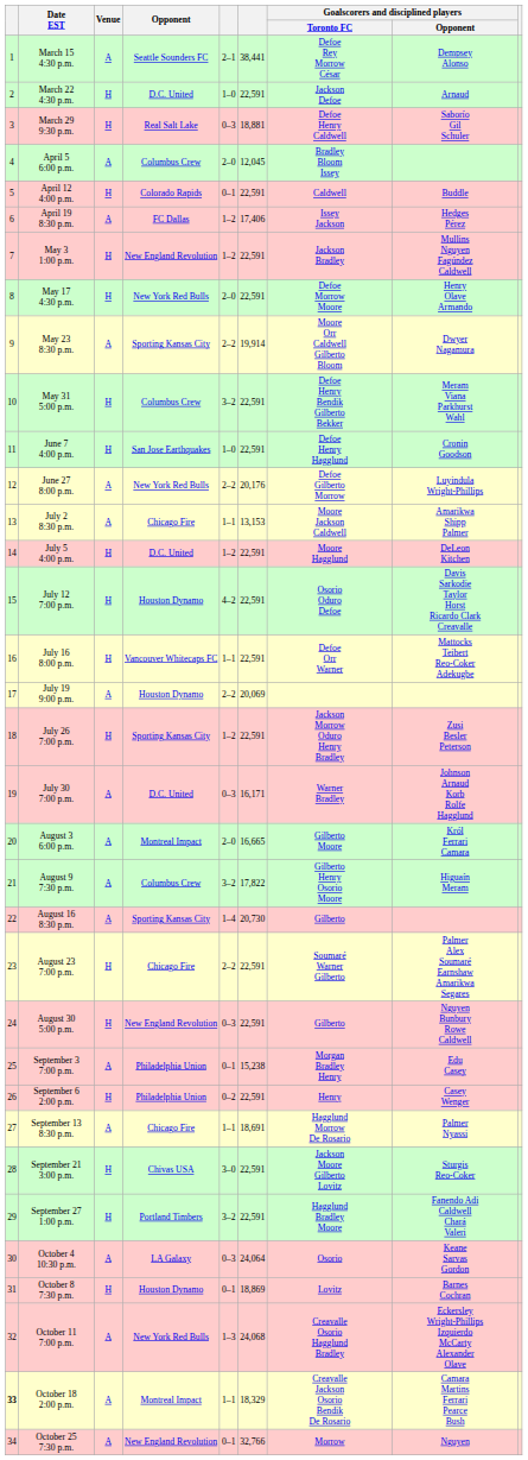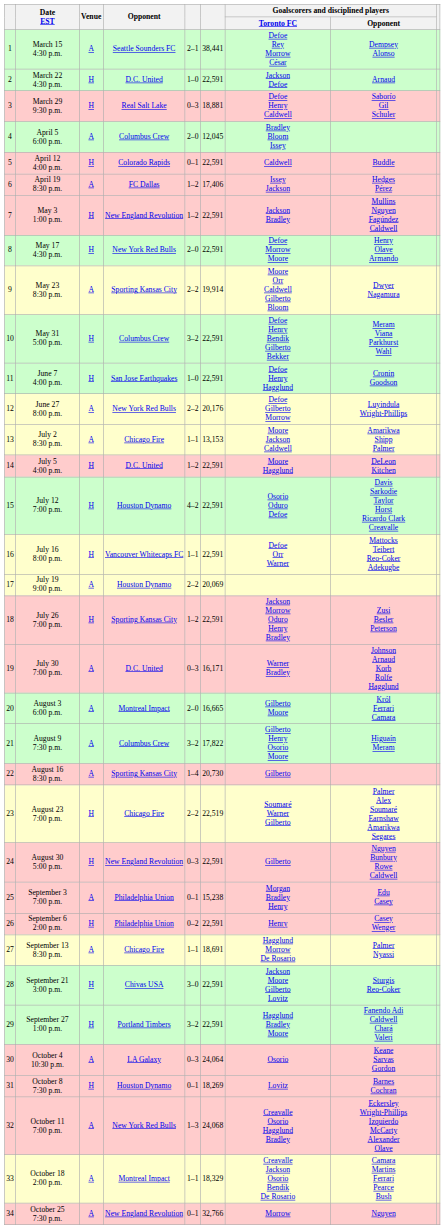 <table class="wikitable" Style="text-align: center;font-size:80%">
 <tr>
 <th rowspan="2"></th>
 <th rowspan="2" style="width:100px">Date<br> <a href='#'>EST</a></th>
 <th rowspan="2">Venue</th>
 <th rowspan="2">Opponent</th>
 <th rowspan="2"><br></th>
 <th rowspan="2"></th>
 <th colspan="2">Goalscorers and disciplined players</th>
 <th rowspan="2"></th>
 </tr>
 <tr>
 <th style="width:170px"><a href='#'>Toronto FC</a></th>
 <th style="width:170px">Opponent</th>
 </tr>
 <tr style="background:#cfc">
 <td>1</td>
 <td>March 15<br>4:30 p.m.</td>
 <td><a href='#'>A</a></td>
 <td><a href='#'>Seattle Sounders FC</a></td>
 <td>2–1</td>
 <td>38,441</td>
 <td><a href='#'>Defoe</a> <br><a href='#'>Rey</a> <br><a href='#'>Morrow</a> <br><a href='#'>César</a> </td>
 <td><a href='#'>Dempsey</a> <br><a href='#'>Alonso</a> </td>
 <td></td>
 </tr>
 <tr style="background:#cfc">
 <td>2</td>
 <td>March 22<br>4:30 p.m.</td>
 <td><a href='#'>H</a></td>
 <td><a href='#'>D.C. United</a></td>
 <td>1–0</td>
 <td>22,591</td>
 <td><a href='#'>Jackson</a> <br><a href='#'>Defoe</a> </td>
 <td><a href='#'>Arnaud</a> </td>
 <td></td>
 </tr>
 <tr style="background:#fcc">
 <td>3</td>
 <td>March 29<br>9:30 p.m.</td>
 <td><a href='#'>H</a></td>
 <td><a href='#'>Real Salt Lake</a></td>
 <td>0–3</td>
 <td>18,881</td>
 <td><a href='#'>Defoe</a> <br><a href='#'>Henry</a> <br><a href='#'>Caldwell</a> </td>
 <td><a href='#'>Saborío</a> <br><a href='#'>Gil</a> <br><a href='#'>Schuler</a> </td>
 <td></td>
 </tr>
 <tr style="background:#cfc">
 <td>4</td>
 <td>April 5<br>6:00 p.m.</td>
 <td><a href='#'>A</a></td>
 <td><a href='#'>Columbus Crew</a></td>
 <td>2–0</td>
 <td>12,045</td>
 <td><a href='#'>Bradley</a> <br><a href='#'>Bloom</a> <br><a href='#'>Issey</a> </td>
 <td></td>
 <td></td>
 </tr>
 <tr style="background:#fcc">
 <td>5</td>
 <td>April 12<br>4:00 p.m.</td>
 <td><a href='#'>H</a></td>
 <td><a href='#'>Colorado Rapids</a></td>
 <td>0–1</td>
 <td>22,591</td>
 <td><a href='#'>Caldwell</a> </td>
 <td><a href='#'>Buddle</a> </td>
 <td></td>
 </tr>
 <tr style="background:#fcc">
 <td>6</td>
 <td>April 19<br>8:30 p.m.</td>
 <td><a href='#'>A</a></td>
 <td><a href='#'>FC Dallas</a></td>
 <td>1–2</td>
 <td>17,406</td>
 <td><a href='#'>Issey</a>  <br><a href='#'>Jackson</a> </td>
 <td><a href='#'>Hedges</a> <br><a href='#'>Pérez</a> </td>
 <td></td>
 </tr>
 <tr style="background:#fcc">
 <td>7</td>
 <td>May 3<br>1:00 p.m.</td>
 <td><a href='#'>H</a></td>
 <td><a href='#'>New England Revolution</a></td>
 <td>1–2</td>
 <td>22,591</td>
 <td><a href='#'>Jackson</a>  <br><a href='#'>Bradley</a> </td>
 <td><a href='#'>Mullins</a> <br><a href='#'>Nguyen</a> <br><a href='#'>Fagúndez</a> <br><a href='#'>Caldwell</a> </td>
 <td></td>
 </tr>
 <tr style="background:#cfc">
 <td>8</td>
 <td>May 17<br>4:30 p.m.</td>
 <td><a href='#'>H</a></td>
 <td><a href='#'>New York Red Bulls</a></td>
 <td>2–0</td>
 <td>22,591</td>
 <td><a href='#'>Defoe</a>  <br><a href='#'>Morrow</a> <br><a href='#'>Moore</a> </td>
 <td><a href='#'>Henry</a> <br><a href='#'>Olave</a> <br><a href='#'>Armando</a> </td>
 <td></td>
 </tr>
 <tr style="background:#ffc">
 <td>9</td>
 <td>May 23<br>8:30 p.m.</td>
 <td><a href='#'>A</a></td>
 <td><a href='#'>Sporting Kansas City</a></td>
 <td>2–2</td>
 <td>19,914</td>
 <td><a href='#'>Moore</a>  <br><a href='#'>Orr</a> <br><a href='#'>Caldwell</a> <br><a href='#'>Gilberto</a> <br><a href='#'>Bloom</a> </td>
 <td><a href='#'>Dwyer</a>  <br><a href='#'>Nagamura</a> </td>
 <td></td>
 </tr>
 <tr style="background:#cfc">
 <td>10</td>
 <td>May 31<br>5:00 p.m.</td>
 <td><a href='#'>H</a></td>
 <td><a href='#'>Columbus Crew</a></td>
 <td>3–2</td>
 <td>22,591</td>
 <td><a href='#'>Defoe</a>  <br><a href='#'>Henry</a>  <br><a href='#'>Bendik</a>  <br><a href='#'>Gilberto</a> <br><a href='#'>Bekker</a> </td>
 <td><a href='#'>Meram</a> <br><a href='#'>Viana</a>  <br><a href='#'>Parkhurst</a> <br><a href='#'>Wahl</a> </td>
 <td></td>
 </tr>
 <tr style="background:#cfc">
 <td>11</td>
 <td>June 7<br>4:00 p.m.</td>
 <td><a href='#'>H</a></td>
 <td><a href='#'>San Jose Earthquakes</a></td>
 <td>1–0</td>
 <td>22,591</td>
 <td><a href='#'>Defoe</a>  <br><a href='#'>Henry</a> <br><a href='#'>Hagglund</a> </td>
 <td><a href='#'>Cronin</a> <br><a href='#'>Goodson</a></td>
 <td></td>
 </tr>
 <tr style="background:#ffc">
 <td>12</td>
 <td>June 27<br>8:00 p.m.</td>
 <td><a href='#'>A</a></td>
 <td><a href='#'>New York Red Bulls</a></td>
 <td>2–2</td>
 <td>20,176</td>
 <td><a href='#'>Defoe</a> <br><a href='#'>Gilberto</a> <br><a href='#'>Morrow</a> </td>
 <td><a href='#'>Luyindula</a> <br><a href='#'>Wright-Phillips</a> </td>
 <td></td>
 </tr>
 <tr style="background:#ffc">
 <td>13</td>
 <td>July 2<br>8:30 p.m.</td>
 <td><a href='#'>A</a></td>
 <td><a href='#'>Chicago Fire</a></td>
 <td>1–1</td>
 <td>13,153</td>
 <td><a href='#'>Moore</a> <br><a href='#'>Jackson</a> <br><a href='#'>Caldwell</a> </td>
 <td><a href='#'>Amarikwa</a> <br><a href='#'>Shipp</a> <br><a href='#'>Palmer</a> </td>
 <td></td>
 </tr>
 <tr style="background:#fcc">
 <td>14</td>
 <td>July 5<br>4:00 p.m.</td>
 <td><a href='#'>H</a></td>
 <td><a href='#'>D.C. United</a></td>
 <td>1–2</td>
 <td>22,591</td>
 <td><a href='#'>Moore</a> <br><a href='#'>Hagglund</a> </td>
 <td><a href='#'>DeLeon</a> <br><a href='#'>Kitchen</a> </td>
 <td></td>
 </tr>
 <tr style="background:#cfc">
 <td>15</td>
 <td>July 12<br>7:00 p.m.</td>
 <td><a href='#'>H</a></td>
 <td><a href='#'>Houston Dynamo</a></td>
 <td>4–2</td>
 <td>22,591</td>
 <td><a href='#'>Osorio</a> <br><a href='#'>Oduro</a> <br><a href='#'>Defoe</a>   </td>
 <td><a href='#'>Davis</a>  <br><a href='#'>Sarkodie</a> <br><a href='#'>Taylor</a> <br><a href='#'>Horst</a> <br><a href='#'>Ricardo Clark</a> <br><a href='#'>Creavalle</a> </td>
 <td></td>
 </tr>
 <tr or style="background:#ffc">
 <td>16</td>
 <td>July 16<br>8:00 p.m.</td>
 <td><a href='#'>H</a></td>
 <td><a href='#'>Vancouver Whitecaps FC</a></td>
 <td>1–1</td>
 <td>22,591</td>
 <td><a href='#'>Defoe</a> <br><a href='#'>Orr</a> <br><a href='#'>Warner</a> </td>
 <td><a href='#'>Mattocks</a> <br><a href='#'>Teibert</a> <br><a href='#'>Reo-Coker</a> <br><a href='#'>Adekugbe</a> </td>
 <td></td>
 </tr>
 <tr style="background:#ffc">
 <td>17</td>
 <td>July 19<br>9:00 p.m.</td>
 <td><a href='#'>A</a></td>
 <td><a href='#'>Houston Dynamo</a></td>
 <td>2–2</td>
 <td>20,069</td>
 <td></td>
 <td></td>
 <td></td>
 </tr>
 <tr style="background:#fcc">
 <td>18</td>
 <td>July 26<br>7:00 p.m.</td>
 <td><a href='#'>H</a></td>
 <td><a href='#'>Sporting Kansas City</a></td>
 <td>1–2</td>
 <td>22,591</td>
 <td><a href='#'>Jackson</a>  <br><a href='#'>Morrow</a> <br><a href='#'>Oduro</a> <br><a href='#'>Henry</a> <br><a href='#'>Bradley</a> </td>
 <td><a href='#'>Zusi</a> <br><a href='#'>Besler</a>  <br><a href='#'>Peterson</a> </td>
 <td></td>
 </tr>
 <tr style="background:#fcc">
 <td>19</td>
 <td>July 30<br>7:00 p.m.</td>
 <td><a href='#'>A</a></td>
 <td><a href='#'>D.C. United</a></td>
 <td>0–3</td>
 <td>16,171</td>
 <td><a href='#'>Warner</a> <br><a href='#'>Bradley</a> </td>
 <td><a href='#'>Johnson</a>  <br><a href='#'>Arnaud</a> <br><a href='#'>Korb</a> <br><a href='#'>Rolfe</a> <br><a href='#'>Hagglund</a> </td>
 <td></td>
 </tr>
 <tr style="background:#cfc">
 <td>20</td>
 <td>August 3<br>6:00 p.m.</td>
 <td><a href='#'>A</a></td>
 <td><a href='#'>Montreal Impact</a></td>
 <td>2–0</td>
 <td>16,665</td>
 <td><a href='#'>Gilberto</a> <br><a href='#'>Moore</a> </td>
 <td><a href='#'>Król</a> <br><a href='#'>Ferrari</a> <br><a href='#'>Camara</a> </td>
 <td></td>
 </tr>
 <tr style="background:#cfc">
 <td>21</td>
 <td>August 9<br>7:30 p.m.</td>
 <td><a href='#'>A</a></td>
 <td><a href='#'>Columbus Crew</a></td>
 <td>3–2</td>
 <td>17,822</td>
 <td><a href='#'>Gilberto</a> <br><a href='#'>Henry</a> <br><a href='#'>Osorio</a> <br><a href='#'>Moore</a> </td>
 <td><a href='#'>Higuaín</a> <br><a href='#'>Meram</a> </td>
 <td></td>
 </tr>
 <tr style="background:#fcc">
 <td>22</td>
 <td>August 16<br>8:30 p.m.</td>
 <td><a href='#'>A</a></td>
 <td><a href='#'>Sporting Kansas City</a></td>
 <td>1–4</td>
 <td>20,730</td>
 <td><a href='#'>Gilberto</a> <br></td>
 <td></td>
 <td></td>
 </tr>
 <tr style="background:#ffc">
 <td>23</td>
 <td>August 23<br>7:00 p.m.</td>
 <td><a href='#'>H</a></td>
 <td><a href='#'>Chicago Fire</a></td>
 <td>2–2</td>
-<td>22,591</td>
+<td>22,519</td>
 <td><a href='#'>Soumaré</a> <br><a href='#'>Warner</a> <br><a href='#'>Gilberto</a> </td>
 <td><a href='#'>Palmer</a> <br><a href='#'>Alex</a> <br><a href='#'>Soumaré</a> <br><a href='#'>Earnshaw</a> <br><a href='#'>Amarikwa</a> <br><a href='#'>Segares</a> </td>
 <td></td>
 </tr>
 <tr style="background:#fcc">
 <td>24</td>
 <td>August 30<br>5:00 p.m.</td>
 <td><a href='#'>H</a></td>
 <td><a href='#'>New England Revolution</a></td>
 <td>0–3</td>
 <td>22,591</td>
 <td><a href='#'>Gilberto</a> </td>
 <td><a href='#'>Nguyen</a> <br><a href='#'>Bunbury</a>  <br><a href='#'>Rowe</a>  <br><a href='#'>Caldwell</a> </td>
 <td></td>
 </tr>
 <tr style="background:#fcc">
 <td>25</td>
 <td>September 3<br>7:00 p.m.</td>
 <td><a href='#'>A</a></td>
 <td><a href='#'>Philadelphia Union</a></td>
 <td>0–1</td>
 <td>15,238</td>
 <td><a href='#'>Morgan</a> <br><a href='#'>Bradley</a> <br><a href='#'>Henry</a> </td>
 <td><a href='#'>Edu</a> <br><a href='#'>Casey</a> </td>
 <td></td>
 </tr>
 <tr style="background:#fcc">
 <td>26</td>
 <td>September 6<br>2:00 p.m.</td>
 <td><a href='#'>H</a></td>
 <td><a href='#'>Philadelphia Union</a></td>
 <td>0–2</td>
 <td>22,591</td>
 <td><a href='#'>Henry</a> </td>
 <td><a href='#'>Casey</a> <br><a href='#'>Wenger</a> </td>
 <td></td>
 </tr>
 <tr style="background:#ffc">
 <td>27</td>
 <td>September 13<br>8:30 p.m.</td>
 <td><a href='#'>A</a></td>
 <td><a href='#'>Chicago Fire</a></td>
 <td>1–1</td>
 <td>18,691</td>
 <td><a href='#'>Hagglund</a> <br><a href='#'>Morrow</a> <br><a href='#'>De Rosario</a> </td>
 <td><a href='#'>Palmer</a> <br><a href='#'>Nyassi</a> </td>
 <td></td>
 </tr>
 <tr style="background:#cfc">
 <td>28</td>
 <td>September 21<br>3:00 p.m.</td>
 <td><a href='#'>H</a></td>
 <td><a href='#'>Chivas USA</a></td>
 <td>3–0</td>
 <td>22,591</td>
 <td><a href='#'>Jackson</a>  <br><a href='#'>Moore</a> <br><a href='#'>Gilberto</a> <br><a href='#'>Lovitz</a> </td>
 <td><a href='#'>Sturgis</a> <br><a href='#'>Reo-Coker</a> </td>
 <td></td>
 </tr>
 <tr style="background:#cfc">
 <td>29</td>
 <td>September 27<br>1:00 p.m.</td>
 <td><a href='#'>H</a></td>
 <td><a href='#'>Portland Timbers</a></td>
 <td>3–2</td>
 <td>22,591</td>
 <td><a href='#'>Hagglund</a> <br><a href='#'>Bradley</a> <br><a href='#'>Moore</a> </td>
 <td><a href='#'>Fanendo Adi</a> <br><a href='#'>Caldwell</a> <br><a href='#'>Chará</a> <br><a href='#'>Valeri</a> </td>
 <td></td>
 </tr>
 <tr style="background:#fcc">
 <td>30</td>
 <td>October 4<br>10:30 p.m.</td>
 <td><a href='#'>A</a></td>
 <td><a href='#'>LA Galaxy</a></td>
 <td>0–3</td>
 <td>24,064</td>
 <td><a href='#'>Osorio</a> </td>
 <td><a href='#'>Keane</a> <br><a href='#'>Sarvas</a> <br><a href='#'>Gordon</a> </td>
 <td></td>
 </tr>
 <tr style="background:#fcc" for a loss.>
 <td>31</td>
 <td>October 8<br>7:30 p.m.</td>
 <td><a href='#'>H</a></td>
 <td><a href='#'>Houston Dynamo</a></td>
 <td>0–1</td>
-<td>18,869</td>
+<td>18,269</td>
 <td><a href='#'>Lovitz</a> </td>
 <td><a href='#'>Barnes</a> <br><a href='#'>Cochran</a> </td>
 <td></td>
 </tr>
 <tr style="background:#fcc" for a loss.>
 <td>32</td>
 <td>October 11<br>7:00 p.m.</td>
 <td><a href='#'>A</a></td>
 <td><a href='#'>New York Red Bulls</a></td>
 <td>1–3</td>
 <td>24,068</td>
 <td><a href='#'>Creavalle</a>  <br> <a href='#'>Osorio</a>  <br> <a href='#'>Hagglund</a> <br> <a href='#'>Bradley</a> </td>
 <td><a href='#'>Eckersley</a>  <br> <a href='#'>Wright-Phillips</a>  <br> <a href='#'>Izquierdo</a>  <br> <a href='#'>McCarty</a>  <br> <a href='#'>Alexander</a>  <br> <a href='#'>Olave</a> </td>
 <td></td>
 </tr>
 <tr style="background:#ffc">
-<td><strong>33</strong></td>
+<td>33</td>
 <td>October 18<br>2:00 p.m.</td>
 <td><a href='#'>A</a></td>
 <td><a href='#'>Montreal Impact</a></td>
 <td>1–1</td>
 <td>18,329</td>
 <td><a href='#'>Creavalle</a> <br><a href='#'>Jackson</a> <br><a href='#'>Osorio</a> <br><a href='#'>Bendik</a> <br><a href='#'>De Rosario</a> </td>
 <td><a href='#'>Camara</a>  <br><a href='#'>Martins</a> <br><a href='#'>Ferrari</a> <br><a href='#'>Pearce</a> <br><a href='#'>Bush</a> </td>
 <td></td>
 </tr>
 <tr style="background:#fcc">
 <td>34</td>
 <td>October 25<br>7:30 p.m.</td>
 <td><a href='#'>A</a></td>
 <td><a href='#'>New England Revolution</a></td>
 <td>0–1</td>
 <td>32,766</td>
 <td><a href='#'>Morrow</a> </td>
 <td><a href='#'>Nguyen</a> </td>
 <td></td>
 </tr>
 </table>
